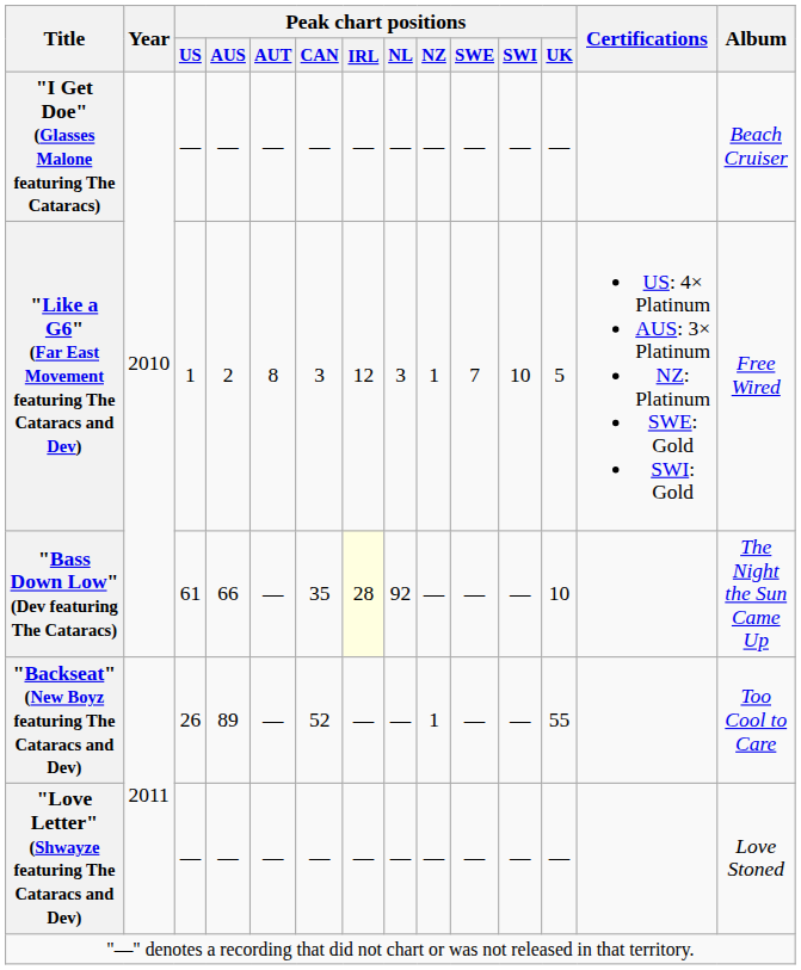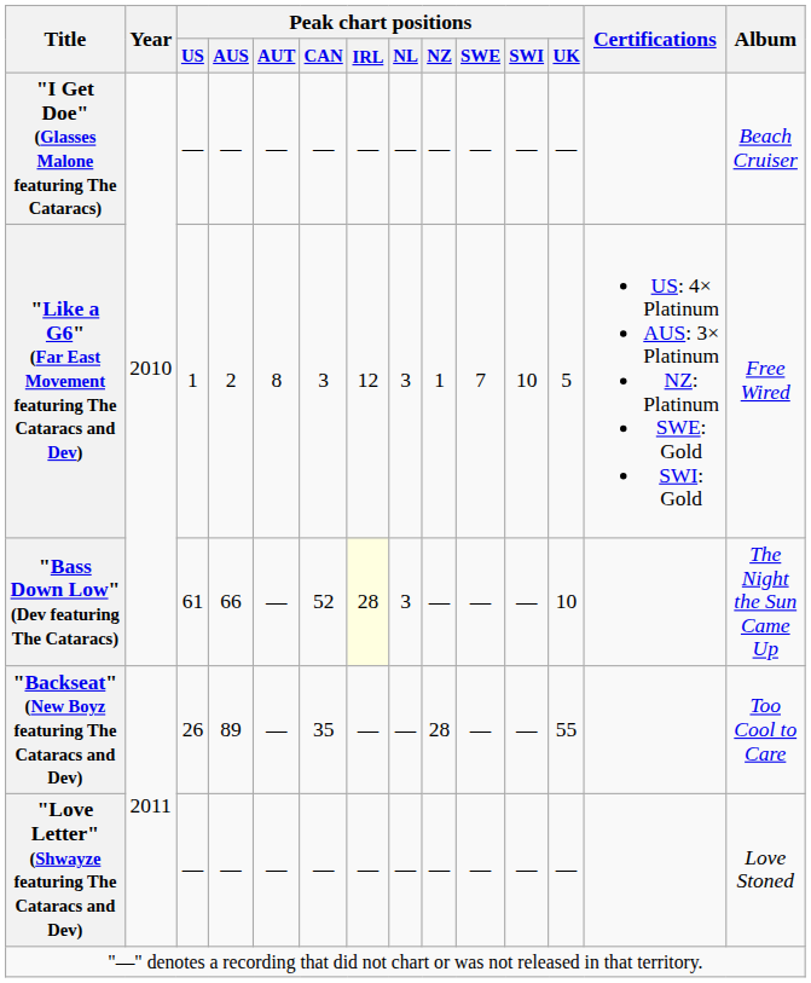 <table class="wikitable plainrowheaders" style="text-align:center;">
 <tr>
 <th scope="col" rowspan="2" style="width:20em;">Title</th>
 <th scope="col" rowspan="2">Year</th>
 <th scope="col" colspan="10">Peak chart positions</th>
 <th scope="col" rowspan="2" style="width:14em;"><a href='#'>Certifications</a></th>
 <th scope="col" rowspan="2" style="width:18em;">Album</th>
 </tr>
 <tr>
 <th scope="col" style="width:3em;font-size:85%;"><a href='#'>US</a><br></th>
 <th scope="col" style="width:3em;font-size:85%;"><a href='#'>AUS</a><br></th>
 <th scope="col" style="width:3em;font-size:85%;"><a href='#'>AUT</a><br></th>
 <th scope="col" style="width:3em;font-size:85%;"><a href='#'>CAN</a><br></th>
 <th style="width:2.5em;"><small><a href='#'>IRL</a><br></small></th>
 <th scope="col" style="width:3em;font-size:85%;"><a href='#'>NL</a><br></th>
 <th scope="col" style="width:3em;font-size:85%;"><a href='#'>NZ</a><br></th>
 <th scope="col" style="width:3em;font-size:85%;"><a href='#'>SWE</a><br></th>
 <th scope="col" style="width:3em;font-size:85%;"><a href='#'>SWI</a><br></th>
 <th scope="col" style="width:3em;font-size:85%;"><a href='#'>UK</a><br></th>
 </tr>
 <tr>
 <th scope="row">"I Get Doe"<br><small>(<a href='#'>Glasses Malone</a> featuring The Cataracs)</small></th>
 <td rowspan="3">2010</td>
 <td>—</td>
 <td>—</td>
 <td>—</td>
 <td>—</td>
 <td>—</td>
 <td>—</td>
 <td>—</td>
 <td>—</td>
 <td>—</td>
 <td>—</td>
 <td></td>
 <td><em><a href='#'>Beach Cruiser</a></em></td>
 </tr>
 <tr>
 <th scope="row">"<a href='#'>Like a G6</a>"<br><small>(<a href='#'>Far East Movement</a> featuring The Cataracs and <a href='#'>Dev</a>)</small></th>
 <td>1</td>
 <td>2</td>
 <td>8</td>
 <td>3</td>
 <td>12</td>
 <td>3</td>
 <td>1</td>
 <td>7</td>
 <td>10</td>
 <td>5</td>
 <td><br><ul><li><a href='#'>US</a>: 4× Platinum</li><li><a href='#'>AUS</a>: 3× Platinum</li><li><a href='#'>NZ</a>: Platinum</li><li><a href='#'>SWE</a>: Gold</li><li><a href='#'>SWI</a>: Gold</li></ul></td>
 <td><em><a href='#'>Free Wired</a></em></td>
 </tr>
 <tr>
 <th scope="row">"<a href='#'>Bass Down Low</a>"<br><small>(Dev featuring The Cataracs)</small></th>
 <td>61</td>
 <td>66</td>
 <td>—</td>
-<td>35</td>
+<td>52</td>
 <td style="background: lightyellow;">28</td>
-<td>92</td>
+<td>3</td>
 <td>—</td>
 <td>—</td>
 <td>—</td>
 <td>10</td>
 <td></td>
 <td><em><a href='#'>The Night the Sun Came Up</a></em></td>
 </tr>
 <tr>
 <th scope="row">"<a href='#'>Backseat</a>"<br><small>(<a href='#'>New Boyz</a> featuring The Cataracs and Dev)</small></th>
 <td rowspan="2">2011</td>
 <td>26</td>
 <td>89</td>
 <td>—</td>
-<td>52</td>
+<td>35</td>
 <td>—</td>
 <td>—</td>
-<td>1</td>
+<td>28</td>
 <td>—</td>
 <td>—</td>
 <td>55</td>
 <td></td>
 <td><em><a href='#'>Too Cool to Care</a></em></td>
 </tr>
 <tr>
 <th scope="row">"Love Letter"<br><small>(<a href='#'>Shwayze</a> featuring The Cataracs and Dev)</small></th>
 <td>—</td>
 <td>—</td>
 <td>—</td>
 <td>—</td>
 <td>—</td>
 <td>—</td>
 <td>—</td>
 <td>—</td>
 <td>—</td>
 <td>—</td>
 <td></td>
 <td><em>Love Stoned</em></td>
 </tr>
 <tr>
 <td colspan="14" style="font-size:90%">"—" denotes a recording that did not chart or was not released in that territory.</td>
 </tr>
 </table>
